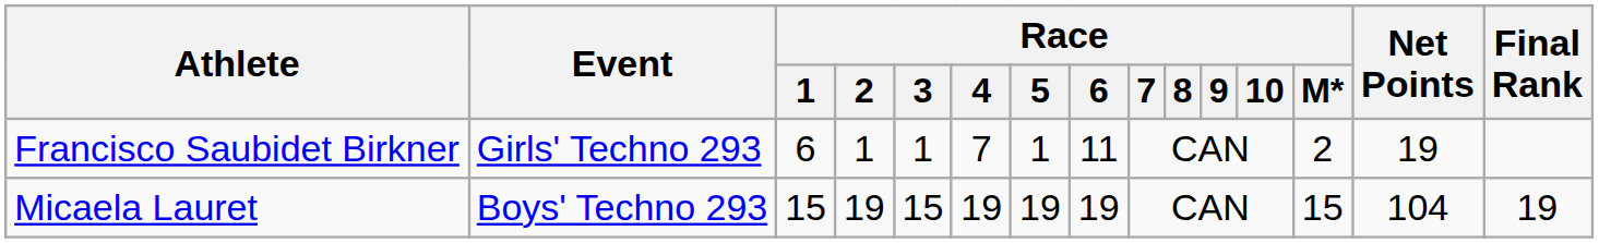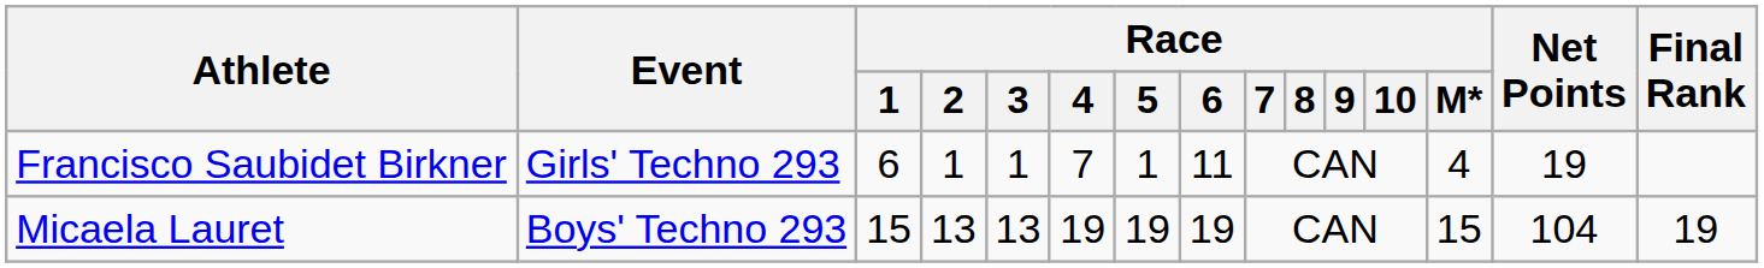 <table class="wikitable" style="font-size:90%">
 <tr>
 <th rowspan="2">Athlete</th>
 <th rowspan="2">Event</th>
 <th colspan=11>Race</th>
 <th rowspan=2>Net<br>Points</th>
 <th rowspan=2>Final <br>Rank</th>
 </tr>
 <tr style="font-size:95%">
 <th>1</th>
 <th>2</th>
 <th>3</th>
 <th>4</th>
 <th>5</th>
 <th>6</th>
 <th>7</th>
 <th>8</th>
 <th>9</th>
 <th>10</th>
 <th>M*</th>
 </tr>
 <tr align=center>
 <td align=left><a href='#'>Francisco Saubidet Birkner</a></td>
 <td align=left><a href='#'>Girls' Techno 293</a></td>
 <td>6</td>
 <td>1</td>
 <td>1</td>
 <td>7</td>
 <td>1</td>
 <td>11</td>
 <td colspan=4>CAN</td>
-<td>2</td>
+<td>4</td>
 <td>19</td>
 <td></td>
 </tr>
 <tr align=center>
 <td align=left><a href='#'>Micaela Lauret</a></td>
 <td align=left><a href='#'>Boys' Techno 293</a></td>
 <td>15</td>
-<td>19</td>
-<td>15</td>
+<td>13</td>
+<td>13</td>
 <td>19</td>
 <td>19</td>
 <td>19</td>
 <td colspan=4>CAN</td>
 <td>15</td>
 <td>104</td>
 <td>19</td>
 </tr>
 </table>
